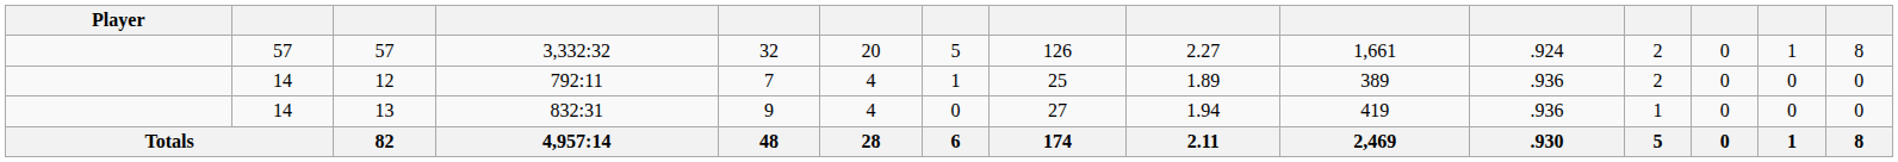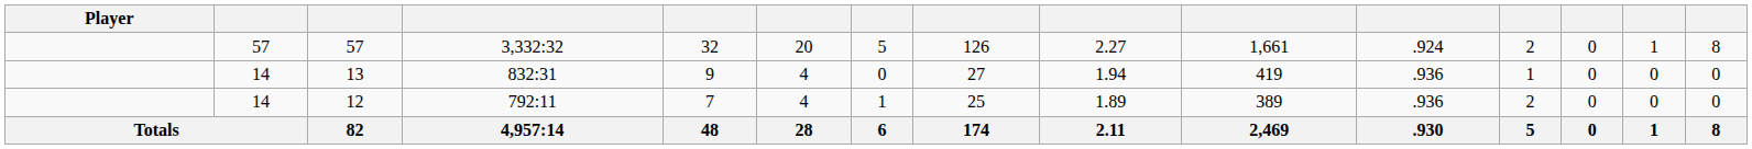 <table class="wikitable sortable" style="width:100%;">
 <tr style="text-align:center; background:#ddd;">
 <th>Player</th>
 <th></th>
 <th></th>
 <th></th>
 <th></th>
 <th></th>
 <th></th>
 <th></th>
 <th></th>
 <th></th>
 <th></th>
 <th></th>
 <th></th>
 <th></th>
 <th></th>
 </tr>
 <tr align=center>
 <td></td>
 <td>57</td>
 <td>57</td>
 <td>3,332:32</td>
 <td>32</td>
 <td>20</td>
 <td>5</td>
 <td>126</td>
 <td>2.27</td>
 <td>1,661</td>
 <td>.924</td>
 <td>2</td>
 <td>0</td>
 <td>1</td>
 <td>8</td>
 </tr>
 <tr align=center>
 <td></td>
 <td>14</td>
+<td>13</td>
+<td>832:31</td>
+<td>9</td>
+<td>4</td>
+<td>0</td>
+<td>27</td>
+<td>1.94</td>
+<td>419</td>
+<td>.936</td>
+<td>1</td>
+<td>0</td>
+<td>0</td>
+<td>0</td>
+</tr>
+<tr align=center>
+<td></td>
+<td>14</td>
 <td>12</td>
 <td>792:11</td>
 <td>7</td>
 <td>4</td>
 <td>1</td>
 <td>25</td>
 <td>1.89</td>
 <td>389</td>
 <td>.936</td>
 <td>2</td>
-<td>0</td>
-<td>0</td>
-<td>0</td>
-</tr>
-<tr align=center>
-<td></td>
-<td>14</td>
-<td>13</td>
-<td>832:31</td>
-<td>9</td>
-<td>4</td>
-<td>0</td>
-<td>27</td>
-<td>1.94</td>
-<td>419</td>
-<td>.936</td>
-<td>1</td>
 <td>0</td>
 <td>0</td>
 <td>0</td>
 </tr>
 <tr class="unsortable">
 <th colspan=2>Totals</th>
 <th>82</th>
 <th>4,957:14</th>
 <th>48</th>
 <th>28</th>
 <th>6</th>
 <th>174</th>
 <th>2.11</th>
 <th>2,469</th>
 <th>.930</th>
 <th>5</th>
 <th>0</th>
 <th>1</th>
 <th>8</th>
 </tr>
 </table>
